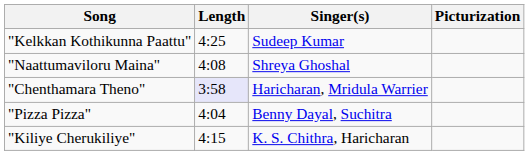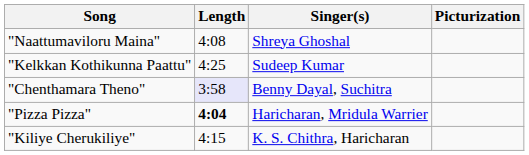 <table class="wikitable">
 <tr>
 <th>Song</th>
 <th>Length</th>
 <th>Singer(s)</th>
 <th>Picturization</th>
 </tr>
 <tr>
+<td>"Naattumaviloru Maina"</td>
+<td>4:08</td>
+<td><a href='#'>Shreya Ghoshal</a></td>
+<td></td>
+</tr>
+<tr>
 <td>"Kelkkan Kothikunna Paattu"</td>
 <td>4:25</td>
 <td><a href='#'>Sudeep Kumar</a></td>
 <td></td>
 </tr>
 <tr>
-<td>"Naattumaviloru Maina"</td>
-<td>4:08</td>
-<td><a href='#'>Shreya Ghoshal</a></td>
-<td></td>
-</tr>
-<tr>
 <td>"Chenthamara Theno"</td>
 <td style="background: lavender;">3:58</td>
-<td><a href='#'>Haricharan</a>, <a href='#'>Mridula Warrier</a></td>
+<td><a href='#'>Benny Dayal</a>, <a href='#'>Suchitra</a></td>
 <td></td>
 </tr>
 <tr>
 <td>"Pizza Pizza"</td>
-<td>4:04</td>
-<td><a href='#'>Benny Dayal</a>, <a href='#'>Suchitra</a></td>
+<td><strong>4:04</strong></td>
+<td><a href='#'>Haricharan</a>, <a href='#'>Mridula Warrier</a></td>
 <td></td>
 </tr>
 <tr>
 <td>"Kiliye Cherukiliye"</td>
 <td>4:15</td>
 <td><a href='#'>K. S. Chithra</a>, Haricharan</td>
 <td></td>
 </tr>
 </table>
